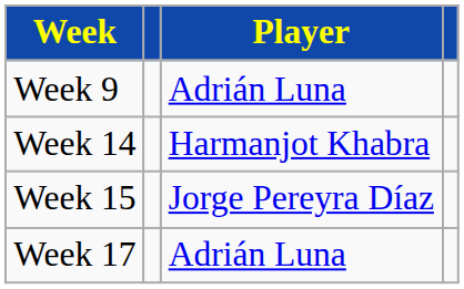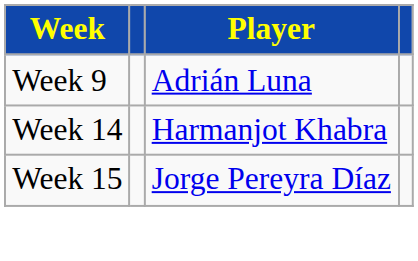 <table class="wikitable" style="text-align:left">
 <tr>
 <th style="background:#1047AB; color:#FFFF00; text-align:center;">Week</th>
 <th style="background:#1047AB; color:#FFFF00; text-align:center;"></th>
 <th style="background:#1047AB; color:#FFFF00; text-align:center;">Player</th>
 <th style="background:#1047AB; color:#FFFF00; text-align:center;"></th>
 </tr>
 <tr>
 <td>Week 9</td>
 <td></td>
 <td><a href='#'>Adrián Luna</a></td>
 <td></td>
 </tr>
 <tr>
 <td>Week 14</td>
 <td></td>
 <td><a href='#'>Harmanjot Khabra</a></td>
 <td></td>
 </tr>
 <tr>
 <td>Week 15</td>
 <td></td>
 <td><a href='#'>Jorge Pereyra Díaz</a></td>
 <td></td>
 </tr>
-<tr>
-<td>Week 17</td>
-<td></td>
-<td><a href='#'>Adrián Luna</a></td>
-<td></td>
-</tr>
 </table>
